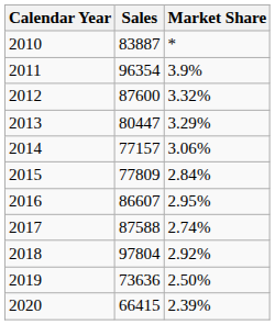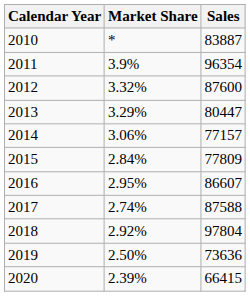 <table class="wikitable sortable">
 <tr>
 <th>Calendar Year</th>
+<th>Market Share</th>
 <th>Sales</th>
-<th>Market Share</th>
 </tr>
 <tr>
 <td>2010</td>
+<td>*</td>
 <td>83887</td>
-<td>*</td>
 </tr>
 <tr>
 <td>2011</td>
+<td>3.9%</td>
 <td>96354</td>
-<td>3.9%</td>
 </tr>
 <tr>
 <td>2012</td>
+<td>3.32%</td>
 <td>87600</td>
-<td>3.32%</td>
 </tr>
 <tr>
 <td>2013</td>
+<td>3.29%</td>
 <td>80447</td>
-<td>3.29%</td>
 </tr>
 <tr>
 <td>2014</td>
+<td>3.06%</td>
 <td>77157</td>
-<td>3.06%</td>
 </tr>
 <tr>
 <td>2015</td>
+<td>2.84%</td>
 <td>77809</td>
-<td>2.84%</td>
 </tr>
 <tr>
 <td>2016</td>
+<td>2.95%</td>
 <td>86607</td>
-<td>2.95%</td>
 </tr>
 <tr>
 <td>2017</td>
+<td>2.74%</td>
 <td>87588</td>
-<td>2.74%</td>
 </tr>
 <tr>
 <td>2018</td>
+<td>2.92%</td>
 <td>97804</td>
-<td>2.92%</td>
 </tr>
 <tr>
 <td>2019</td>
+<td>2.50%</td>
 <td>73636</td>
-<td>2.50%</td>
 </tr>
 <tr>
 <td>2020</td>
+<td>2.39%</td>
 <td>66415</td>
-<td>2.39%</td>
 </tr>
 </table>
